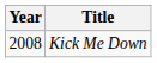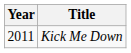 <table class="wikitable">
 <tr>
 <th>Year</th>
 <th>Title</th>
 </tr>
 <tr>
-<td>2008</td>
+<td>2011</td>
 <td><em>Kick Me Down</em></td>
 </tr>
 </table>
